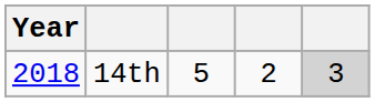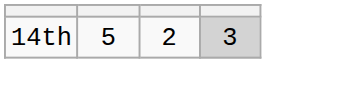 <table class="wikitable" style="text-align: center;">
 <tr>
-<th>Year</th>
 <th></th>
 <th width=25px></th>
 <th width=25px></th>
 <th width=25px></th>
 </tr>
 <tr>
-<td> <a href='#'>2018</a></td>
 <td>14th</td>
 <td>5</td>
 <td>2</td>
 <td style="background: lightgrey;">3</td>
 </tr>
 </table>
